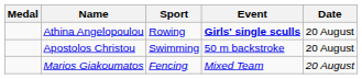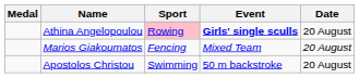 <table class="wikitable sortable" style="font-size:90%">
 <tr>
 <th>Medal</th>
 <th>Name</th>
 <th>Sport</th>
 <th>Event</th>
 <th>Date</th>
 </tr>
 <tr>
 <td></td>
 <td><a href='#'>Athina Angelopoulou</a></td>
-<td><a href='#'>Rowing</a></td>
+<td style="background: pink;"><a href='#'>Rowing</a></td>
 <td><strong><a href='#'>Girls' single sculls</a></strong></td>
-<td>20 August</td>
-</tr>
-<tr>
-<td></td>
-<td><a href='#'>Apostolos Christou</a></td>
-<td><a href='#'>Swimming</a></td>
-<td><a href='#'>50 m backstroke</a></td>
 <td>20 August</td>
 </tr>
 <tr>
 <td><em> </em></td>
 <td><em><a href='#'>Marios Giakoumatos</a></em></td>
 <td><em><a href='#'>Fencing</a> </em></td>
 <td><em><a href='#'>Mixed Team</a></em></td>
 <td><em>20 August</em></td>
 </tr>
+<tr>
+<td></td>
+<td><a href='#'>Apostolos Christou</a></td>
+<td><a href='#'>Swimming</a></td>
+<td><a href='#'>50 m backstroke</a></td>
+<td>20 August</td>
+</tr>
 </table>
